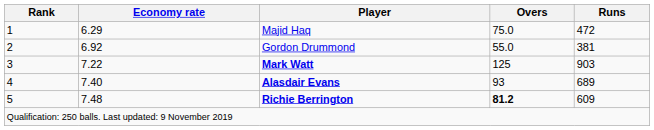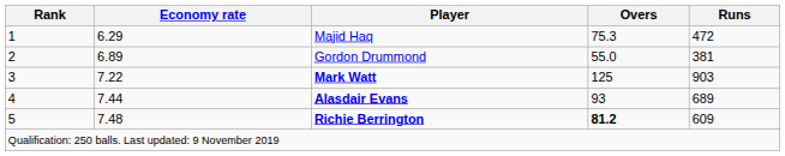 <table class="wikitable" style="width:60%;">
 <tr>
 <th>Rank</th>
 <th><a href='#'>Economy rate</a></th>
 <th>Player</th>
 <th>Overs</th>
 <th>Runs</th>
 </tr>
 <tr>
 <td>1</td>
 <td>6.29</td>
 <td><a href='#'>Majid Haq</a></td>
-<td>75.0</td>
+<td>75.3</td>
 <td>472</td>
 </tr>
 <tr>
 <td>2</td>
-<td>6.92</td>
+<td>6.89</td>
 <td><a href='#'>Gordon Drummond</a></td>
 <td>55.0</td>
 <td>381</td>
 </tr>
 <tr>
 <td>3</td>
 <td>7.22</td>
 <td><strong><a href='#'>Mark Watt</a></strong></td>
 <td>125</td>
 <td>903</td>
 </tr>
 <tr>
 <td>4</td>
-<td>7.40</td>
+<td>7.44</td>
 <td><strong><a href='#'>Alasdair Evans</a></strong></td>
 <td>93</td>
 <td>689</td>
 </tr>
 <tr>
 <td>5</td>
 <td>7.48</td>
 <td><strong><a href='#'>Richie Berrington</a></strong></td>
 <td><strong>81.2</strong></td>
 <td>609</td>
 </tr>
 <tr>
 <td colspan=5><small>Qualification: 250 balls. Last updated: 9 November 2019</small></td>
 </tr>
 </table>
